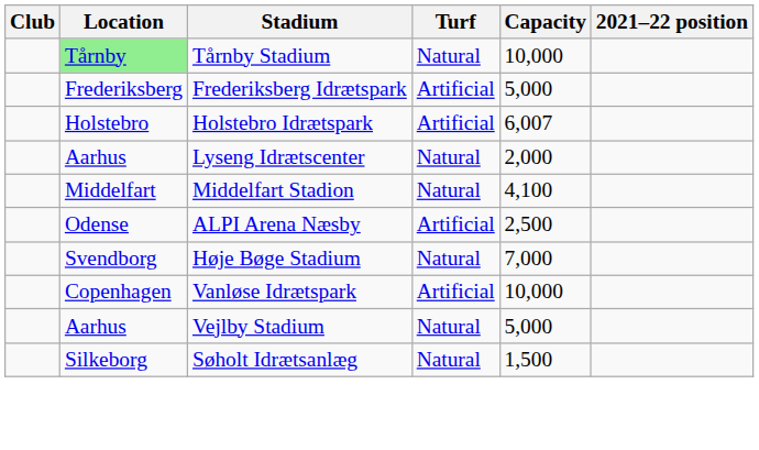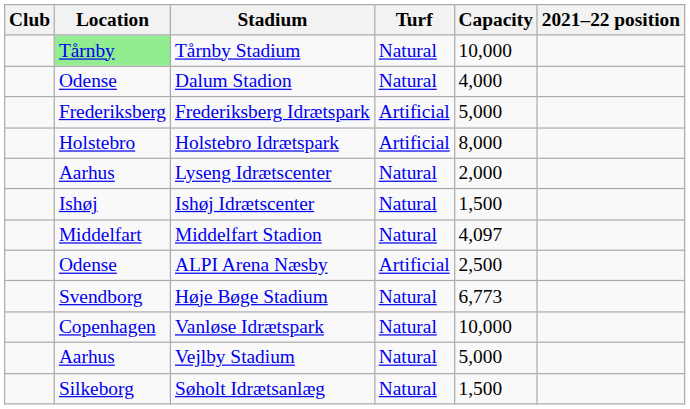 <table class="wikitable sortable">
 <tr>
 <th>Club</th>
 <th>Location</th>
 <th>Stadium</th>
 <th>Turf</th>
 <th>Capacity</th>
 <th>2021–22 position</th>
 </tr>
 <tr>
 <td></td>
 <td style="background: lightgreen;"><a href='#'>Tårnby</a></td>
 <td><a href='#'>Tårnby Stadium</a></td>
 <td><a href='#'>Natural</a></td>
 <td>10,000</td>
 <td></td>
 </tr>
 <tr>
 <td></td>
+<td><a href='#'>Odense</a></td>
+<td><a href='#'>Dalum Stadion</a></td>
+<td><a href='#'>Natural</a></td>
+<td>4,000</td>
+<td></td>
+</tr>
+<tr>
+<td></td>
 <td><a href='#'>Frederiksberg</a></td>
 <td><a href='#'>Frederiksberg Idrætspark</a></td>
 <td><a href='#'>Artificial</a></td>
 <td>5,000</td>
 <td></td>
 </tr>
 <tr>
 <td></td>
 <td><a href='#'>Holstebro</a></td>
 <td><a href='#'>Holstebro Idrætspark</a></td>
 <td><a href='#'>Artificial</a></td>
-<td>6,007</td>
+<td>8,000</td>
 <td></td>
 </tr>
 <tr>
 <td></td>
 <td><a href='#'>Aarhus</a></td>
 <td><a href='#'>Lyseng Idrætscenter</a></td>
 <td><a href='#'>Natural</a></td>
 <td>2,000</td>
 <td></td>
 </tr>
 <tr>
 <td></td>
+<td><a href='#'>Ishøj</a></td>
+<td><a href='#'>Ishøj Idrætscenter</a></td>
+<td><a href='#'>Natural</a></td>
+<td>1,500</td>
+<td></td>
+</tr>
+<tr>
+<td></td>
 <td><a href='#'>Middelfart</a></td>
 <td><a href='#'>Middelfart Stadion</a></td>
 <td><a href='#'>Natural</a></td>
-<td>4,100</td>
+<td>4,097</td>
 <td></td>
 </tr>
 <tr>
 <td></td>
 <td><a href='#'>Odense</a></td>
 <td><a href='#'>ALPI Arena Næsby</a></td>
 <td><a href='#'>Artificial</a></td>
 <td>2,500</td>
 <td></td>
 </tr>
 <tr>
 <td></td>
 <td><a href='#'>Svendborg</a></td>
 <td><a href='#'>Høje Bøge Stadium</a></td>
 <td><a href='#'>Natural</a></td>
-<td>7,000</td>
+<td>6,773</td>
 <td></td>
 </tr>
 <tr>
 <td></td>
 <td><a href='#'>Copenhagen</a></td>
 <td><a href='#'>Vanløse Idrætspark</a></td>
-<td><a href='#'>Artificial</a></td>
+<td><a href='#'>Natural</a></td>
 <td>10,000</td>
 <td></td>
 </tr>
 <tr>
 <td></td>
 <td><a href='#'>Aarhus</a></td>
 <td><a href='#'>Vejlby Stadium</a></td>
 <td><a href='#'>Natural</a></td>
 <td>5,000</td>
 <td></td>
 </tr>
 <tr>
 <td></td>
 <td><a href='#'>Silkeborg</a></td>
 <td><a href='#'>Søholt Idrætsanlæg</a></td>
 <td><a href='#'>Natural</a></td>
 <td>1,500</td>
 <td></td>
 </tr>
 </table>
